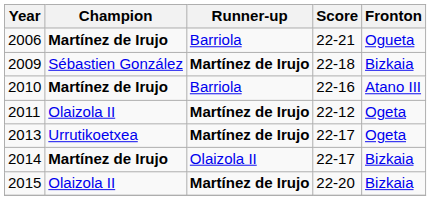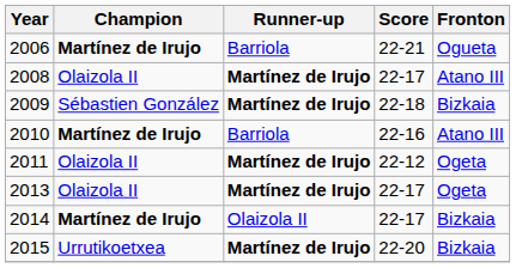 <table class="wikitable">
 <tr>
 <th>Year</th>
 <th>Champion</th>
 <th>Runner-up</th>
 <th>Score</th>
 <th>Fronton</th>
 </tr>
 <tr>
 <td>2006</td>
 <td><strong>Martínez de Irujo</strong></td>
 <td><a href='#'>Barriola</a></td>
 <td>22-21</td>
 <td><a href='#'>Ogueta</a></td>
+</tr>
+<tr>
+<td>2008</td>
+<td><a href='#'>Olaizola II</a></td>
+<td><strong>Martínez de Irujo</strong></td>
+<td>22-17</td>
+<td><a href='#'>Atano III</a></td>
 </tr>
 <tr>
 <td>2009</td>
 <td><a href='#'>Sébastien González</a></td>
 <td><strong>Martínez de Irujo</strong></td>
 <td>22-18</td>
 <td><a href='#'>Bizkaia</a></td>
 </tr>
 <tr>
 <td>2010</td>
 <td><strong>Martínez de Irujo</strong></td>
 <td><a href='#'>Barriola</a></td>
 <td>22-16</td>
 <td><a href='#'>Atano III</a></td>
 </tr>
 <tr>
 <td>2011</td>
 <td><a href='#'>Olaizola II</a></td>
 <td><strong>Martínez de Irujo</strong></td>
 <td>22-12</td>
 <td><a href='#'>Ogeta</a></td>
 </tr>
 <tr>
 <td>2013</td>
-<td><a href='#'>Urrutikoetxea</a></td>
+<td><a href='#'>Olaizola II</a></td>
 <td><strong>Martínez de Irujo</strong></td>
 <td>22-17</td>
 <td><a href='#'>Ogeta</a></td>
 </tr>
 <tr>
 <td>2014</td>
 <td><strong>Martínez de Irujo</strong></td>
 <td><a href='#'>Olaizola II</a></td>
 <td>22-17</td>
 <td><a href='#'>Bizkaia</a></td>
 </tr>
 <tr>
 <td>2015</td>
-<td><a href='#'>Olaizola II</a></td>
+<td><a href='#'>Urrutikoetxea</a></td>
 <td><strong>Martínez de Irujo</strong></td>
 <td>22-20</td>
 <td><a href='#'>Bizkaia</a></td>
 </tr>
 <tr>
 </tr>
 </table>
